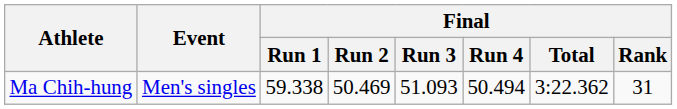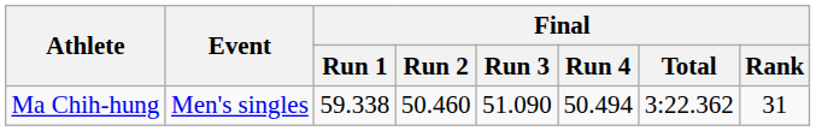 <table class="wikitable" style="text-align:center">
 <tr>
 <th rowspan="2">Athlete</th>
 <th rowspan="2">Event</th>
 <th colspan="6">Final</th>
 </tr>
 <tr>
 <th>Run 1</th>
 <th>Run 2</th>
 <th>Run 3</th>
 <th>Run 4</th>
 <th>Total</th>
 <th>Rank</th>
 </tr>
 <tr>
 <td align="left"><a href='#'>Ma Chih-hung</a></td>
 <td align="left"><a href='#'>Men's singles</a></td>
 <td>59.338</td>
-<td>50.469</td>
-<td>51.093</td>
+<td>50.460</td>
+<td>51.090</td>
 <td>50.494</td>
 <td>3:22.362</td>
 <td>31</td>
 </tr>
 </table>
